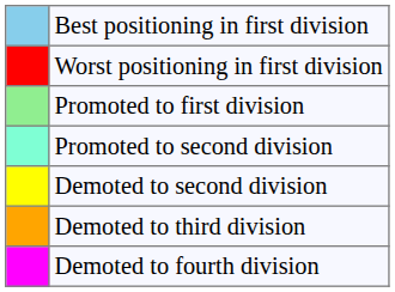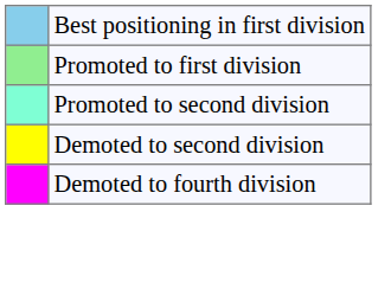 <table cellpadding="3" cellspacing="0" border="1" style="background:#f7f8ff; font-size:95%; border:gray solid 1px; border-collapse:collapse; text-align:center">
 <tr>
 <td style="background:skyBlue; width:20px"></td>
 <td style="background:#f7f8ff; text-align:left">Best positioning in first division</td>
-</tr>
-<tr>
-<td style="background:#f00; width:20px"></td>
-<td style="background:#f7f8ff; text-align:left">Worst positioning in first division</td>
 </tr>
 <tr>
 <td style="background:lightgreen; width:20px"></td>
 <td style="background:#f7f8ff; text-align:left">Promoted to first division</td>
 </tr>
 <tr>
 <td style="background:aquamarine; width:20px"></td>
 <td style="background:#f7f8ff; text-align:left">Promoted to second division</td>
 </tr>
 <tr>
 <td style="background:yellow; width:20px"></td>
 <td style="background:#f7f8ff; text-align:left">Demoted to second division</td>
 </tr>
 <tr>
-<td style="background:orange; width:20px"></td>
-<td style="background:#f7f8ff; text-align:left">Demoted to third division</td>
-</tr>
-<tr>
 <td style="background:fuchsia; width:20px"></td>
 <td style="background:#f7f8ff; text-align:left">Demoted to fourth division</td>
 </tr>
 </table>
